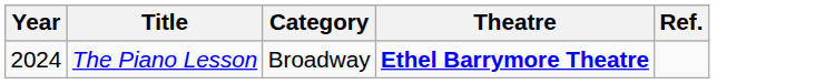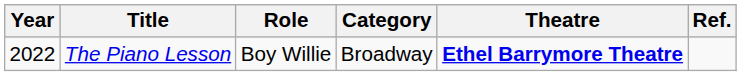 <table class="wikitable">
 <tr style="background:#b0c4de; text-align:center;">
 <th>Year</th>
 <th>Title</th>
+<th>Role</th>
 <th>Category</th>
 <th>Theatre</th>
 <th>Ref.</th>
 </tr>
 <tr>
-<td>2024</td>
+<td>2022</td>
 <td><em><a href='#'>The Piano Lesson</a></em></td>
+<td>Boy Willie</td>
 <td>Broadway</td>
 <td><strong><a href='#'>Ethel Barrymore Theatre</a></strong></td>
 <td></td>
 </tr>
 </table>
